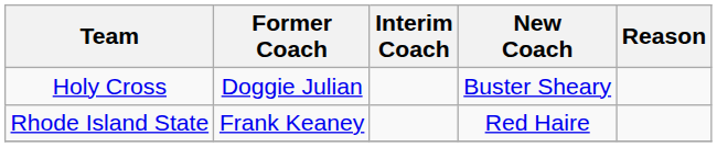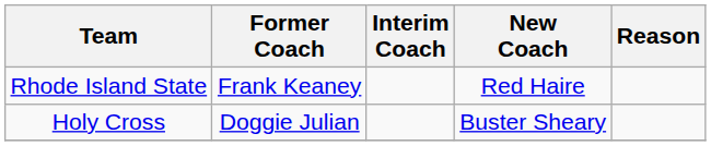 <table class="wikitable" style="text-align:center;">
 <tr>
 <th>Team</th>
 <th>Former<br>Coach</th>
 <th>Interim<br>Coach</th>
 <th>New<br>Coach</th>
 <th>Reason</th>
 </tr>
 <tr>
+<td><a href='#'>Rhode Island State</a></td>
+<td><a href='#'>Frank Keaney</a></td>
+<td></td>
+<td><a href='#'>Red Haire</a></td>
+<td></td>
+</tr>
+<tr>
 <td><a href='#'>Holy Cross</a></td>
 <td><a href='#'>Doggie Julian</a></td>
 <td></td>
 <td><a href='#'>Buster Sheary</a></td>
 <td></td>
 </tr>
 <tr>
-<td><a href='#'>Rhode Island State</a></td>
-<td><a href='#'>Frank Keaney</a></td>
-<td></td>
-<td><a href='#'>Red Haire</a></td>
-<td></td>
-</tr>
-<tr>
 </tr>
 </table>
